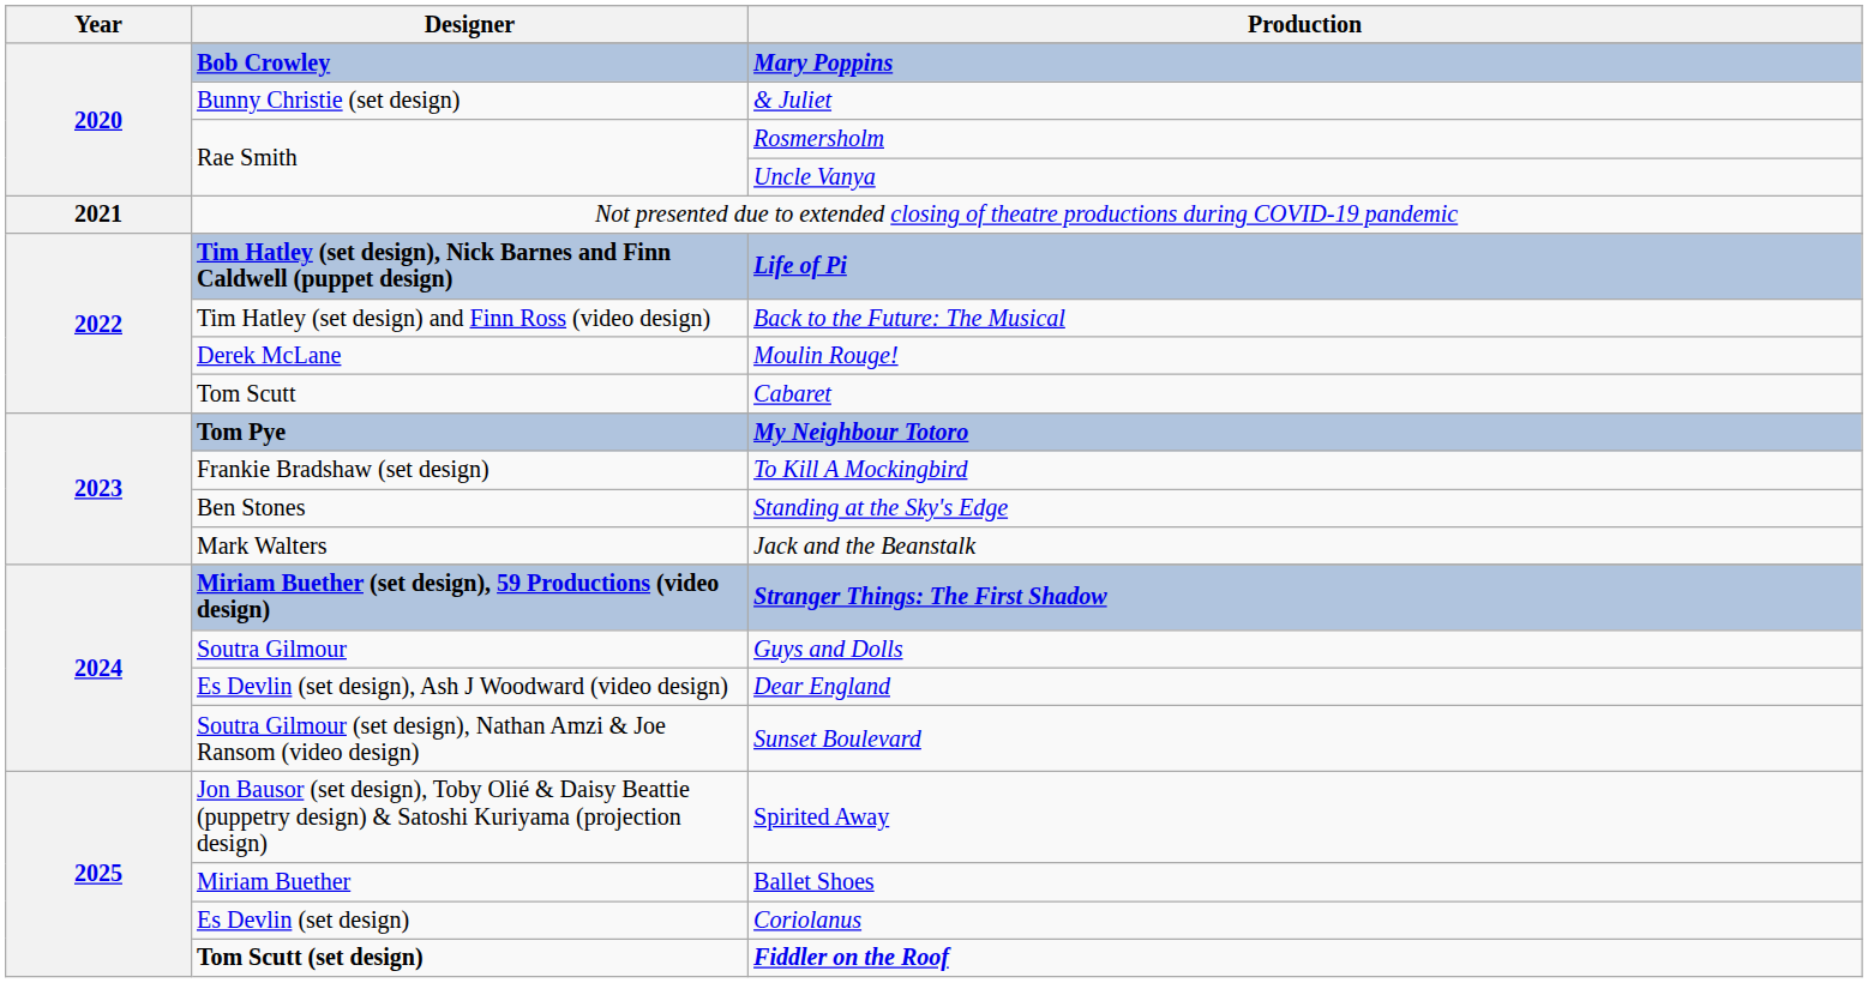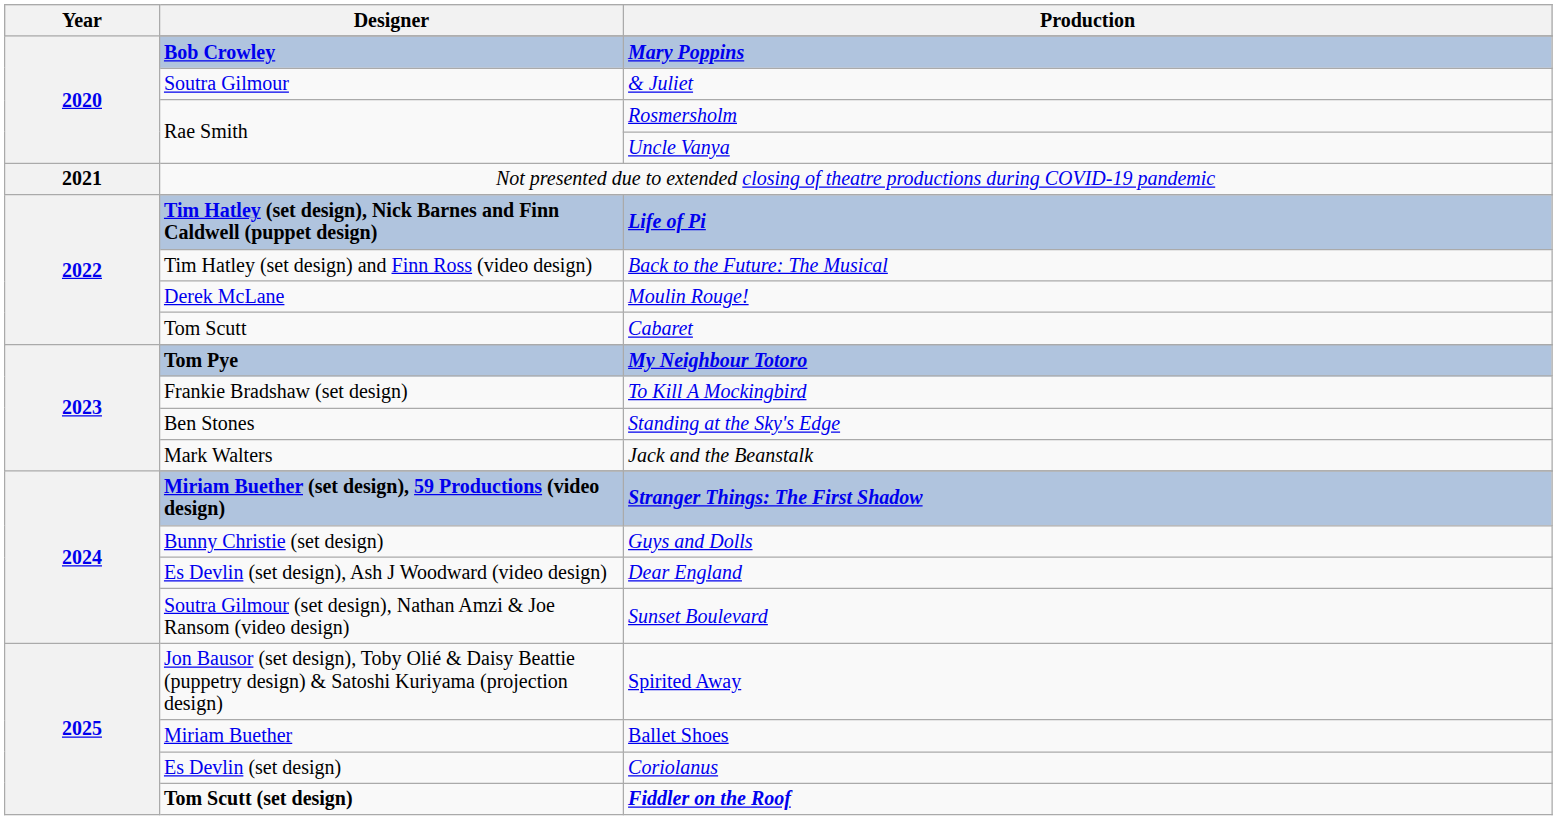 <table class="wikitable" style="width:98%;">
 <tr style="background:#bebebe;">
 <th style="width:10%;">Year</th>
 <th style="width:30%;">Designer</th>
 <th style="width:60%;">Production</th>
 </tr>
 <tr>
 <th rowspan="5" align="center"><a href='#'>2020</a></th>
 </tr>
 <tr style="background:#B0C4DE">
 <td><strong><a href='#'>Bob Crowley</a></strong></td>
 <td><strong><em><a href='#'><em>Mary Poppins</em></a></em></strong></td>
 </tr>
 <tr>
-<td><a href='#'>Bunny Christie</a> (set design)</td>
+<td><a href='#'>Soutra Gilmour</a></td>
 <td><em><a href='#'>& Juliet</a></em></td>
 </tr>
 <tr>
 <td rowspan="2">Rae Smith</td>
 <td><em><a href='#'>Rosmersholm</a></em></td>
 </tr>
 <tr>
 <td><em><a href='#'>Uncle Vanya</a></em></td>
 </tr>
 <tr>
 <th align="center">2021</th>
 <td colspan=2 align="center"><em>Not presented due to extended <a href='#'>closing of theatre productions during COVID-19 pandemic</a></em></td>
 </tr>
 <tr>
 <th rowspan="5"><a href='#'>2022</a></th>
 </tr>
 <tr style="background:#B0C4DE">
 <td><strong><a href='#'>Tim Hatley</a> (set design), Nick Barnes and Finn Caldwell (puppet design)</strong></td>
 <td><strong><em><a href='#'>Life of Pi</a></em></strong></td>
 </tr>
 <tr>
 <td>Tim Hatley (set design) and <a href='#'>Finn Ross</a> (video design)</td>
 <td><em><a href='#'>Back to the Future: The Musical</a></em></td>
 </tr>
 <tr>
 <td><a href='#'>Derek McLane</a></td>
 <td><em><a href='#'>Moulin Rouge!</a></em></td>
 </tr>
 <tr>
 <td>Tom Scutt</td>
 <td><em><a href='#'>Cabaret</a></em></td>
 </tr>
 <tr>
 <th rowspan="5"><a href='#'>2023</a></th>
 </tr>
 <tr style="background:#B0C4DE">
 <td><strong>Tom Pye</strong></td>
 <td><strong><em><a href='#'>My Neighbour Totoro</a></em></strong></td>
 </tr>
 <tr>
 <td>Frankie Bradshaw (set design)</td>
 <td><em><a href='#'>To Kill A Mockingbird</a></em></td>
 </tr>
 <tr>
 <td>Ben Stones</td>
 <td><em><a href='#'>Standing at the Sky's Edge</a></em></td>
 </tr>
 <tr>
 <td>Mark Walters</td>
 <td><em>Jack and the Beanstalk</em></td>
 </tr>
 <tr>
 <th rowspan="5"><a href='#'>2024</a></th>
 </tr>
 <tr style="background:#B0C4DE">
 <td><strong><a href='#'>Miriam Buether</a> (set design), <a href='#'>59 Productions</a> (video design)</strong></td>
 <td><strong><em><a href='#'>Stranger Things: The First Shadow</a></em></strong></td>
 </tr>
 <tr>
-<td><a href='#'>Soutra Gilmour</a></td>
+<td><a href='#'>Bunny Christie</a> (set design)</td>
 <td><em><a href='#'>Guys and Dolls</a></em></td>
 </tr>
 <tr>
 <td><a href='#'>Es Devlin</a> (set design), Ash J Woodward (video design)</td>
 <td><em><a href='#'>Dear England</a></em></td>
 </tr>
 <tr>
 <td><a href='#'>Soutra Gilmour</a> (set design), Nathan Amzi & Joe Ransom (video design)</td>
 <td><em><a href='#'>Sunset Boulevard</a></em></td>
 </tr>
 <tr>
 <th rowspan="8"><a href='#'>2025</a></th>
 <td><a href='#'>Jon Bausor</a> (set design), Toby Olié & Daisy Beattie (puppetry design) & Satoshi Kuriyama (projection design)</td>
 <td><em><a href='#'></em>Spirited Away<em></a></em></td>
 </tr>
 <tr>
 <td><a href='#'>Miriam Buether</a></td>
 <td><em><a href='#'></em>Ballet Shoes<em></a></em></td>
 </tr>
 <tr>
 <td><a href='#'>Es Devlin</a> (set design)</td>
 <td><em><a href='#'>Coriolanus</a></em></td>
 </tr>
 <tr>
 <td><strong>Tom Scutt (set design)</strong></td>
 <td><strong><em><a href='#'>Fiddler on the Roof</a></em></strong></td>
 </tr>
 </table>
